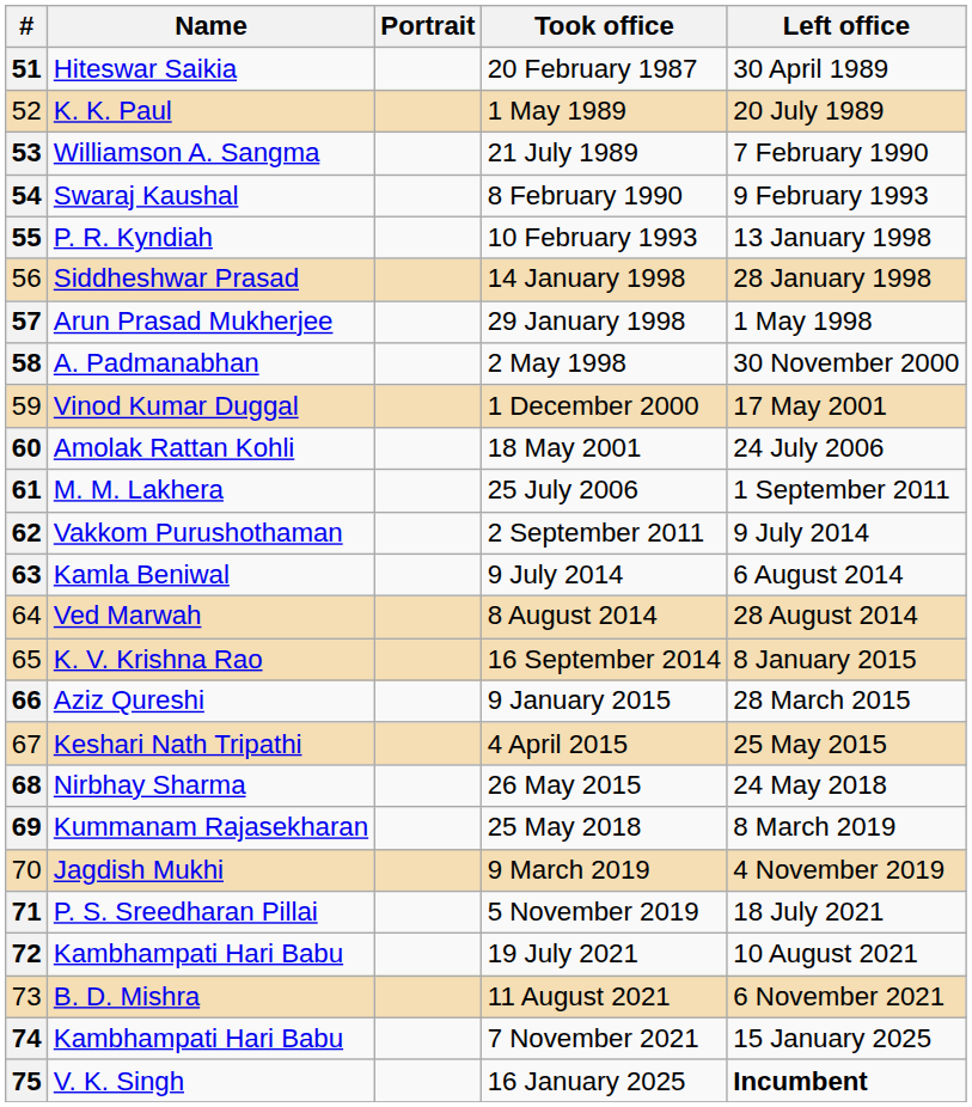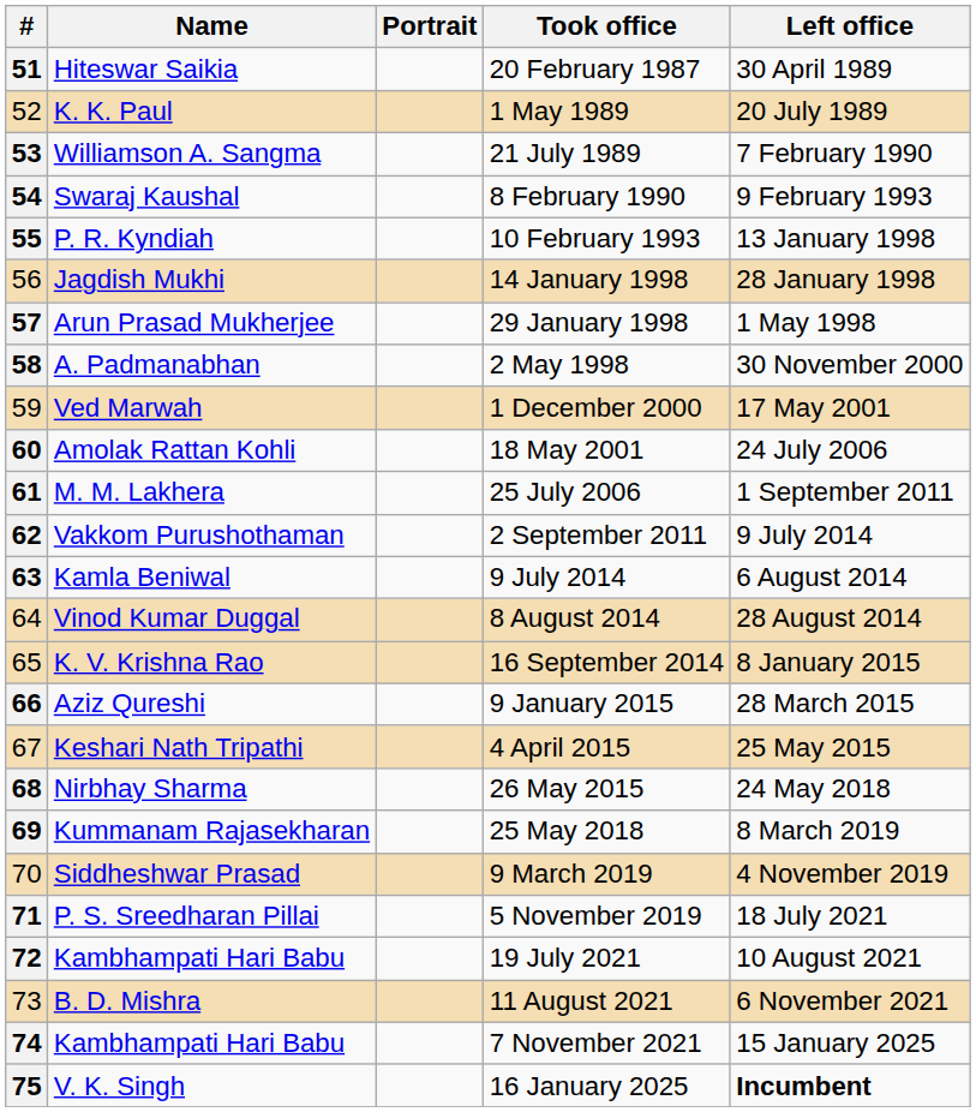 <table class="wikitable sortable">
 <tr>
 <th><strong>#</strong></th>
 <th><strong>Name</strong></th>
 <th><strong>Portrait</strong></th>
 <th><strong>Took office</strong></th>
 <th><strong>Left office</strong></th>
 </tr>
 <tr>
 <th>51</th>
 <td><a href='#'>Hiteswar Saikia</a></td>
 <td></td>
 <td>20 February 1987</td>
 <td>30 April 1989</td>
 </tr>
 <tr>
 <td bgcolor=wheat>52</td>
 <td bgcolor=wheat><a href='#'>K. K. Paul</a></td>
 <td bgcolor=wheat></td>
 <td bgcolor=wheat>1 May 1989</td>
 <td bgcolor=wheat>20 July 1989</td>
 </tr>
 <tr>
 <th>53</th>
 <td><a href='#'>Williamson A. Sangma</a></td>
 <td></td>
 <td>21 July 1989</td>
 <td>7 February 1990</td>
 </tr>
 <tr>
 <th>54</th>
 <td><a href='#'>Swaraj Kaushal</a></td>
 <td></td>
 <td>8 February 1990</td>
 <td>9 February 1993</td>
 </tr>
 <tr>
 <th>55</th>
 <td><a href='#'>P. R. Kyndiah</a></td>
 <td></td>
 <td>10 February 1993</td>
 <td>13 January 1998</td>
 </tr>
 <tr>
 <td bgcolor=wheat>56</td>
-<td bgcolor=wheat><a href='#'>Siddheshwar Prasad</a></td>
+<td bgcolor=wheat><a href='#'>Jagdish Mukhi</a></td>
 <td bgcolor=wheat></td>
 <td bgcolor=wheat>14 January 1998</td>
 <td bgcolor=wheat>28 January 1998</td>
 </tr>
 <tr>
 <th>57</th>
 <td><a href='#'>Arun Prasad Mukherjee</a></td>
 <td></td>
 <td>29 January 1998</td>
 <td>1 May 1998</td>
 </tr>
 <tr>
 <th>58</th>
 <td><a href='#'>A. Padmanabhan</a></td>
 <td></td>
 <td>2 May 1998</td>
 <td>30 November 2000</td>
 </tr>
 <tr>
 <td bgcolor=wheat>59</td>
-<td bgcolor=wheat><a href='#'>Vinod Kumar Duggal</a></td>
+<td bgcolor=wheat><a href='#'>Ved Marwah</a></td>
 <td bgcolor=wheat></td>
 <td bgcolor=wheat>1 December 2000</td>
 <td bgcolor=wheat>17 May 2001</td>
 </tr>
 <tr>
 <th>60</th>
 <td><a href='#'>Amolak Rattan Kohli</a></td>
 <td></td>
 <td>18 May 2001</td>
 <td>24 July 2006</td>
 </tr>
 <tr>
 <th>61</th>
 <td><a href='#'>M. M. Lakhera</a></td>
 <td></td>
 <td>25 July 2006</td>
 <td>1 September 2011</td>
 </tr>
 <tr>
 <th>62</th>
 <td><a href='#'>Vakkom Purushothaman</a></td>
 <td></td>
 <td>2 September 2011</td>
 <td>9 July 2014</td>
 </tr>
 <tr>
 <th>63</th>
 <td><a href='#'>Kamla Beniwal</a></td>
 <td></td>
 <td>9 July 2014</td>
 <td>6 August 2014</td>
 </tr>
 <tr>
 <td bgcolor=wheat>64</td>
-<td bgcolor=wheat><a href='#'>Ved Marwah</a></td>
+<td bgcolor=wheat><a href='#'>Vinod Kumar Duggal</a></td>
 <td bgcolor=wheat></td>
 <td bgcolor=wheat>8 August 2014</td>
 <td bgcolor=wheat>28 August 2014</td>
 </tr>
 <tr>
 <td bgcolor=wheat>65</td>
 <td bgcolor=wheat><a href='#'>K. V. Krishna Rao</a></td>
 <td bgcolor=wheat></td>
 <td bgcolor=wheat>16 September 2014</td>
 <td bgcolor=wheat>8 January 2015</td>
 </tr>
 <tr>
 <th>66</th>
 <td><a href='#'>Aziz Qureshi</a></td>
 <td></td>
 <td>9 January 2015</td>
 <td>28 March 2015</td>
 </tr>
 <tr>
 <td bgcolor=wheat>67</td>
 <td bgcolor=wheat><a href='#'>Keshari Nath Tripathi</a></td>
 <td bgcolor=wheat></td>
 <td bgcolor=wheat>4 April 2015</td>
 <td bgcolor=wheat>25 May 2015</td>
 </tr>
 <tr>
 <th>68</th>
 <td><a href='#'>Nirbhay Sharma</a></td>
 <td></td>
 <td>26 May 2015</td>
 <td>24 May 2018</td>
 </tr>
 <tr>
 <th>69</th>
 <td><a href='#'>Kummanam Rajasekharan</a></td>
 <td></td>
 <td>25 May 2018</td>
 <td>8 March 2019</td>
 </tr>
 <tr>
 <td bgcolor=wheat>70</td>
-<td bgcolor=wheat><a href='#'>Jagdish Mukhi</a></td>
+<td bgcolor=wheat><a href='#'>Siddheshwar Prasad</a></td>
 <td bgcolor=wheat></td>
 <td bgcolor=wheat>9 March 2019</td>
 <td bgcolor=wheat>4 November 2019</td>
 </tr>
 <tr>
 <th>71</th>
 <td><a href='#'>P. S. Sreedharan Pillai</a></td>
 <td></td>
 <td>5 November 2019</td>
 <td>18 July 2021</td>
 </tr>
 <tr>
 <th>72</th>
 <td><a href='#'>Kambhampati Hari Babu</a></td>
 <td></td>
 <td>19 July 2021</td>
 <td>10 August 2021</td>
 </tr>
 <tr>
 <td bgcolor=wheat>73</td>
 <td bgcolor=wheat><a href='#'>B. D. Mishra</a></td>
 <td bgcolor=wheat></td>
 <td bgcolor=wheat>11 August 2021</td>
 <td bgcolor=wheat>6 November 2021</td>
 </tr>
 <tr>
 <th>74</th>
 <td><a href='#'>Kambhampati Hari Babu</a></td>
 <td></td>
 <td>7 November 2021</td>
 <td>15 January 2025</td>
 </tr>
 <tr>
 <th>75</th>
 <td><a href='#'>V. K. Singh</a></td>
 <td></td>
 <td>16 January 2025</td>
 <td><strong>Incumbent</strong></td>
 </tr>
 <tr>
 </tr>
 </table>
